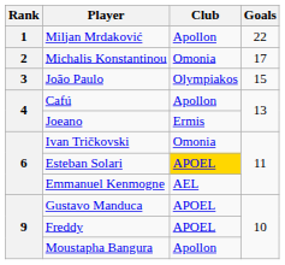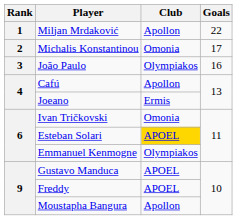 <table class="wikitable" style="text-align:center">
 <tr>
 <th>Rank</th>
 <th>Player</th>
 <th>Club</th>
 <th>Goals</th>
 </tr>
 <tr>
 <th>1</th>
 <td align="left"> <a href='#'>Miljan Mrdaković</a></td>
 <td align="left"><a href='#'>Apollon</a></td>
 <td>22</td>
 </tr>
 <tr>
 <th>2</th>
 <td align="left"> <a href='#'>Michalis Konstantinou</a></td>
 <td align="left"><a href='#'>Omonia</a></td>
 <td>17</td>
 </tr>
 <tr>
 <th>3</th>
 <td align="left"> <a href='#'>João Paulo</a></td>
 <td align="left"><a href='#'>Olympiakos</a></td>
-<td>15</td>
+<td>16</td>
 </tr>
 <tr>
 <th rowspan="2">4</th>
 <td align="left"> <a href='#'>Cafú</a></td>
 <td align="left"><a href='#'>Apollon</a></td>
 <td rowspan="2">13</td>
 </tr>
 <tr>
 <td align="left"> <a href='#'>Joeano</a></td>
 <td align="left"><a href='#'>Ermis</a></td>
 </tr>
 <tr>
 <th rowspan="3">6</th>
 <td align="left"> <a href='#'>Ivan Tričkovski</a></td>
 <td align="left"><a href='#'>Omonia</a></td>
 <td rowspan="3">11</td>
 </tr>
 <tr>
 <td align="left"> <a href='#'>Esteban Solari</a></td>
 <td align="left" style="background: gold;"><a href='#'>APOEL</a></td>
 </tr>
 <tr>
 <td align="left"> <a href='#'>Emmanuel Kenmogne</a></td>
-<td align="left"><a href='#'>AEL</a></td>
+<td align="left"><a href='#'>Olympiakos</a></td>
 </tr>
 <tr>
 <th rowspan="3">9</th>
 <td align="left"> <a href='#'>Gustavo Manduca</a></td>
 <td align="left"><a href='#'>APOEL</a></td>
 <td rowspan="3">10</td>
 </tr>
 <tr>
 <td align="left"> <a href='#'>Freddy</a></td>
 <td align="left"><a href='#'>APOEL</a></td>
 </tr>
 <tr>
 <td align="left"> <a href='#'>Moustapha Bangura</a></td>
 <td align="left"><a href='#'>Apollon</a></td>
 </tr>
 </table>
